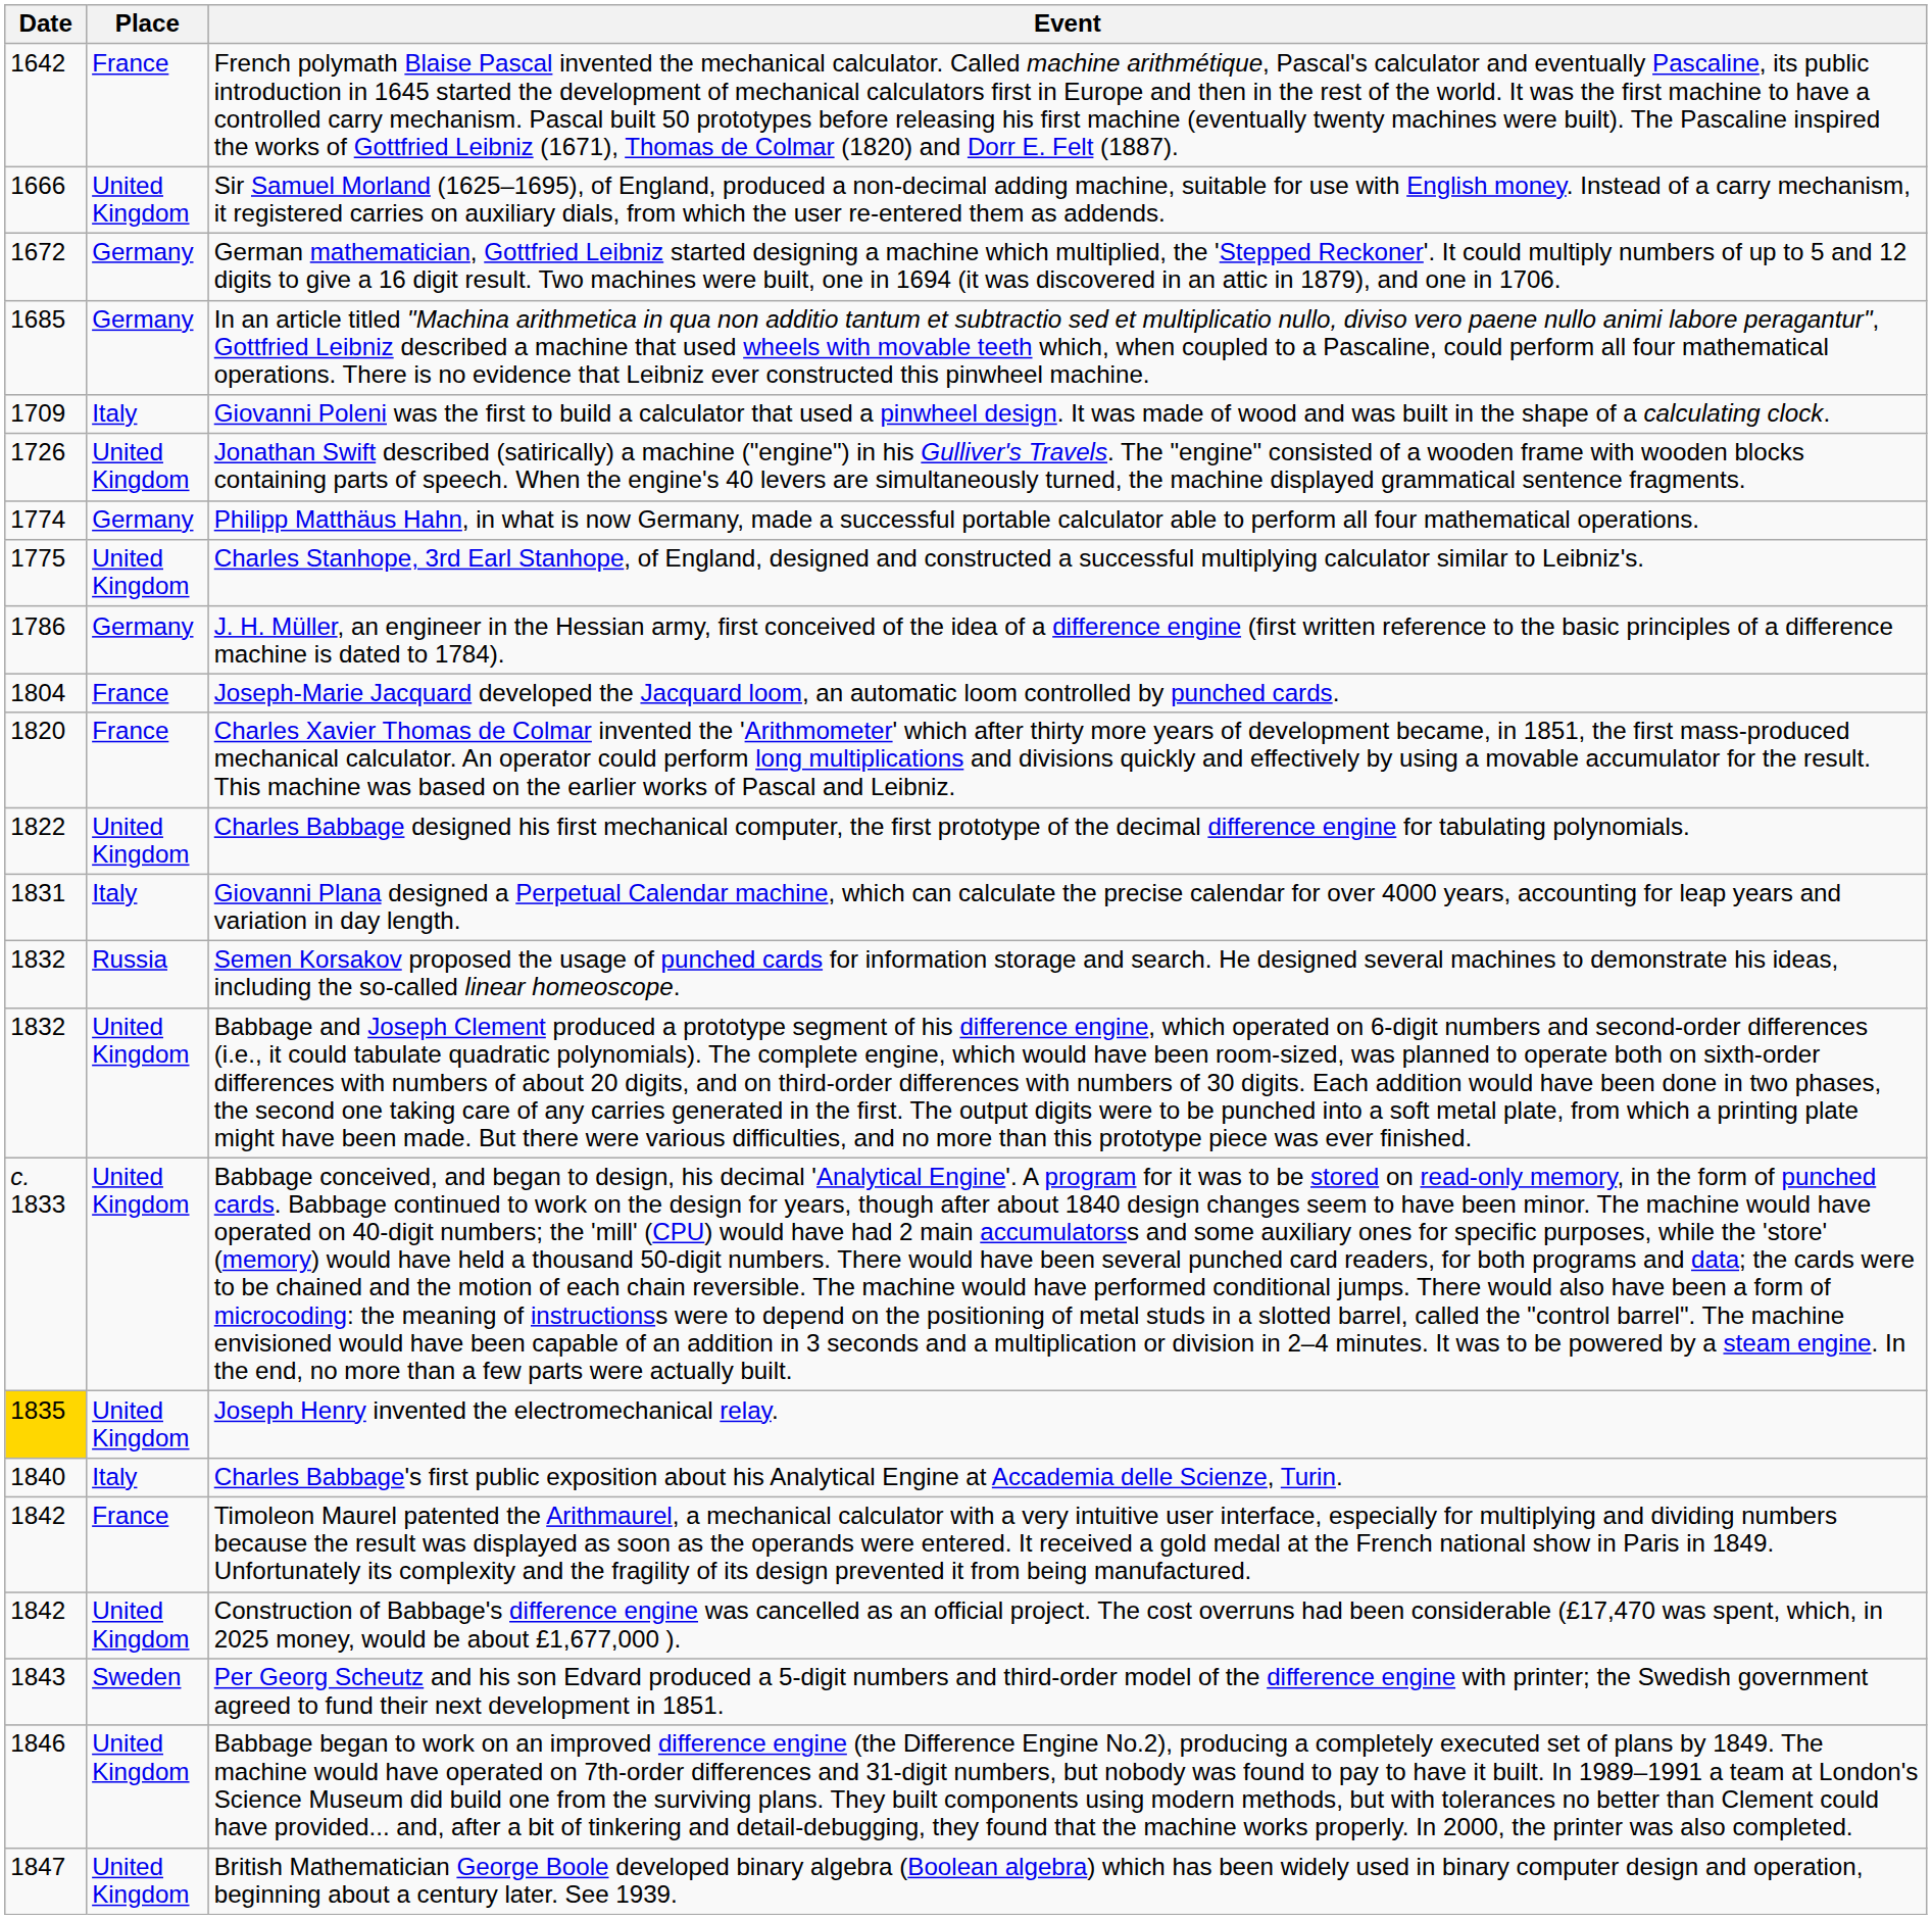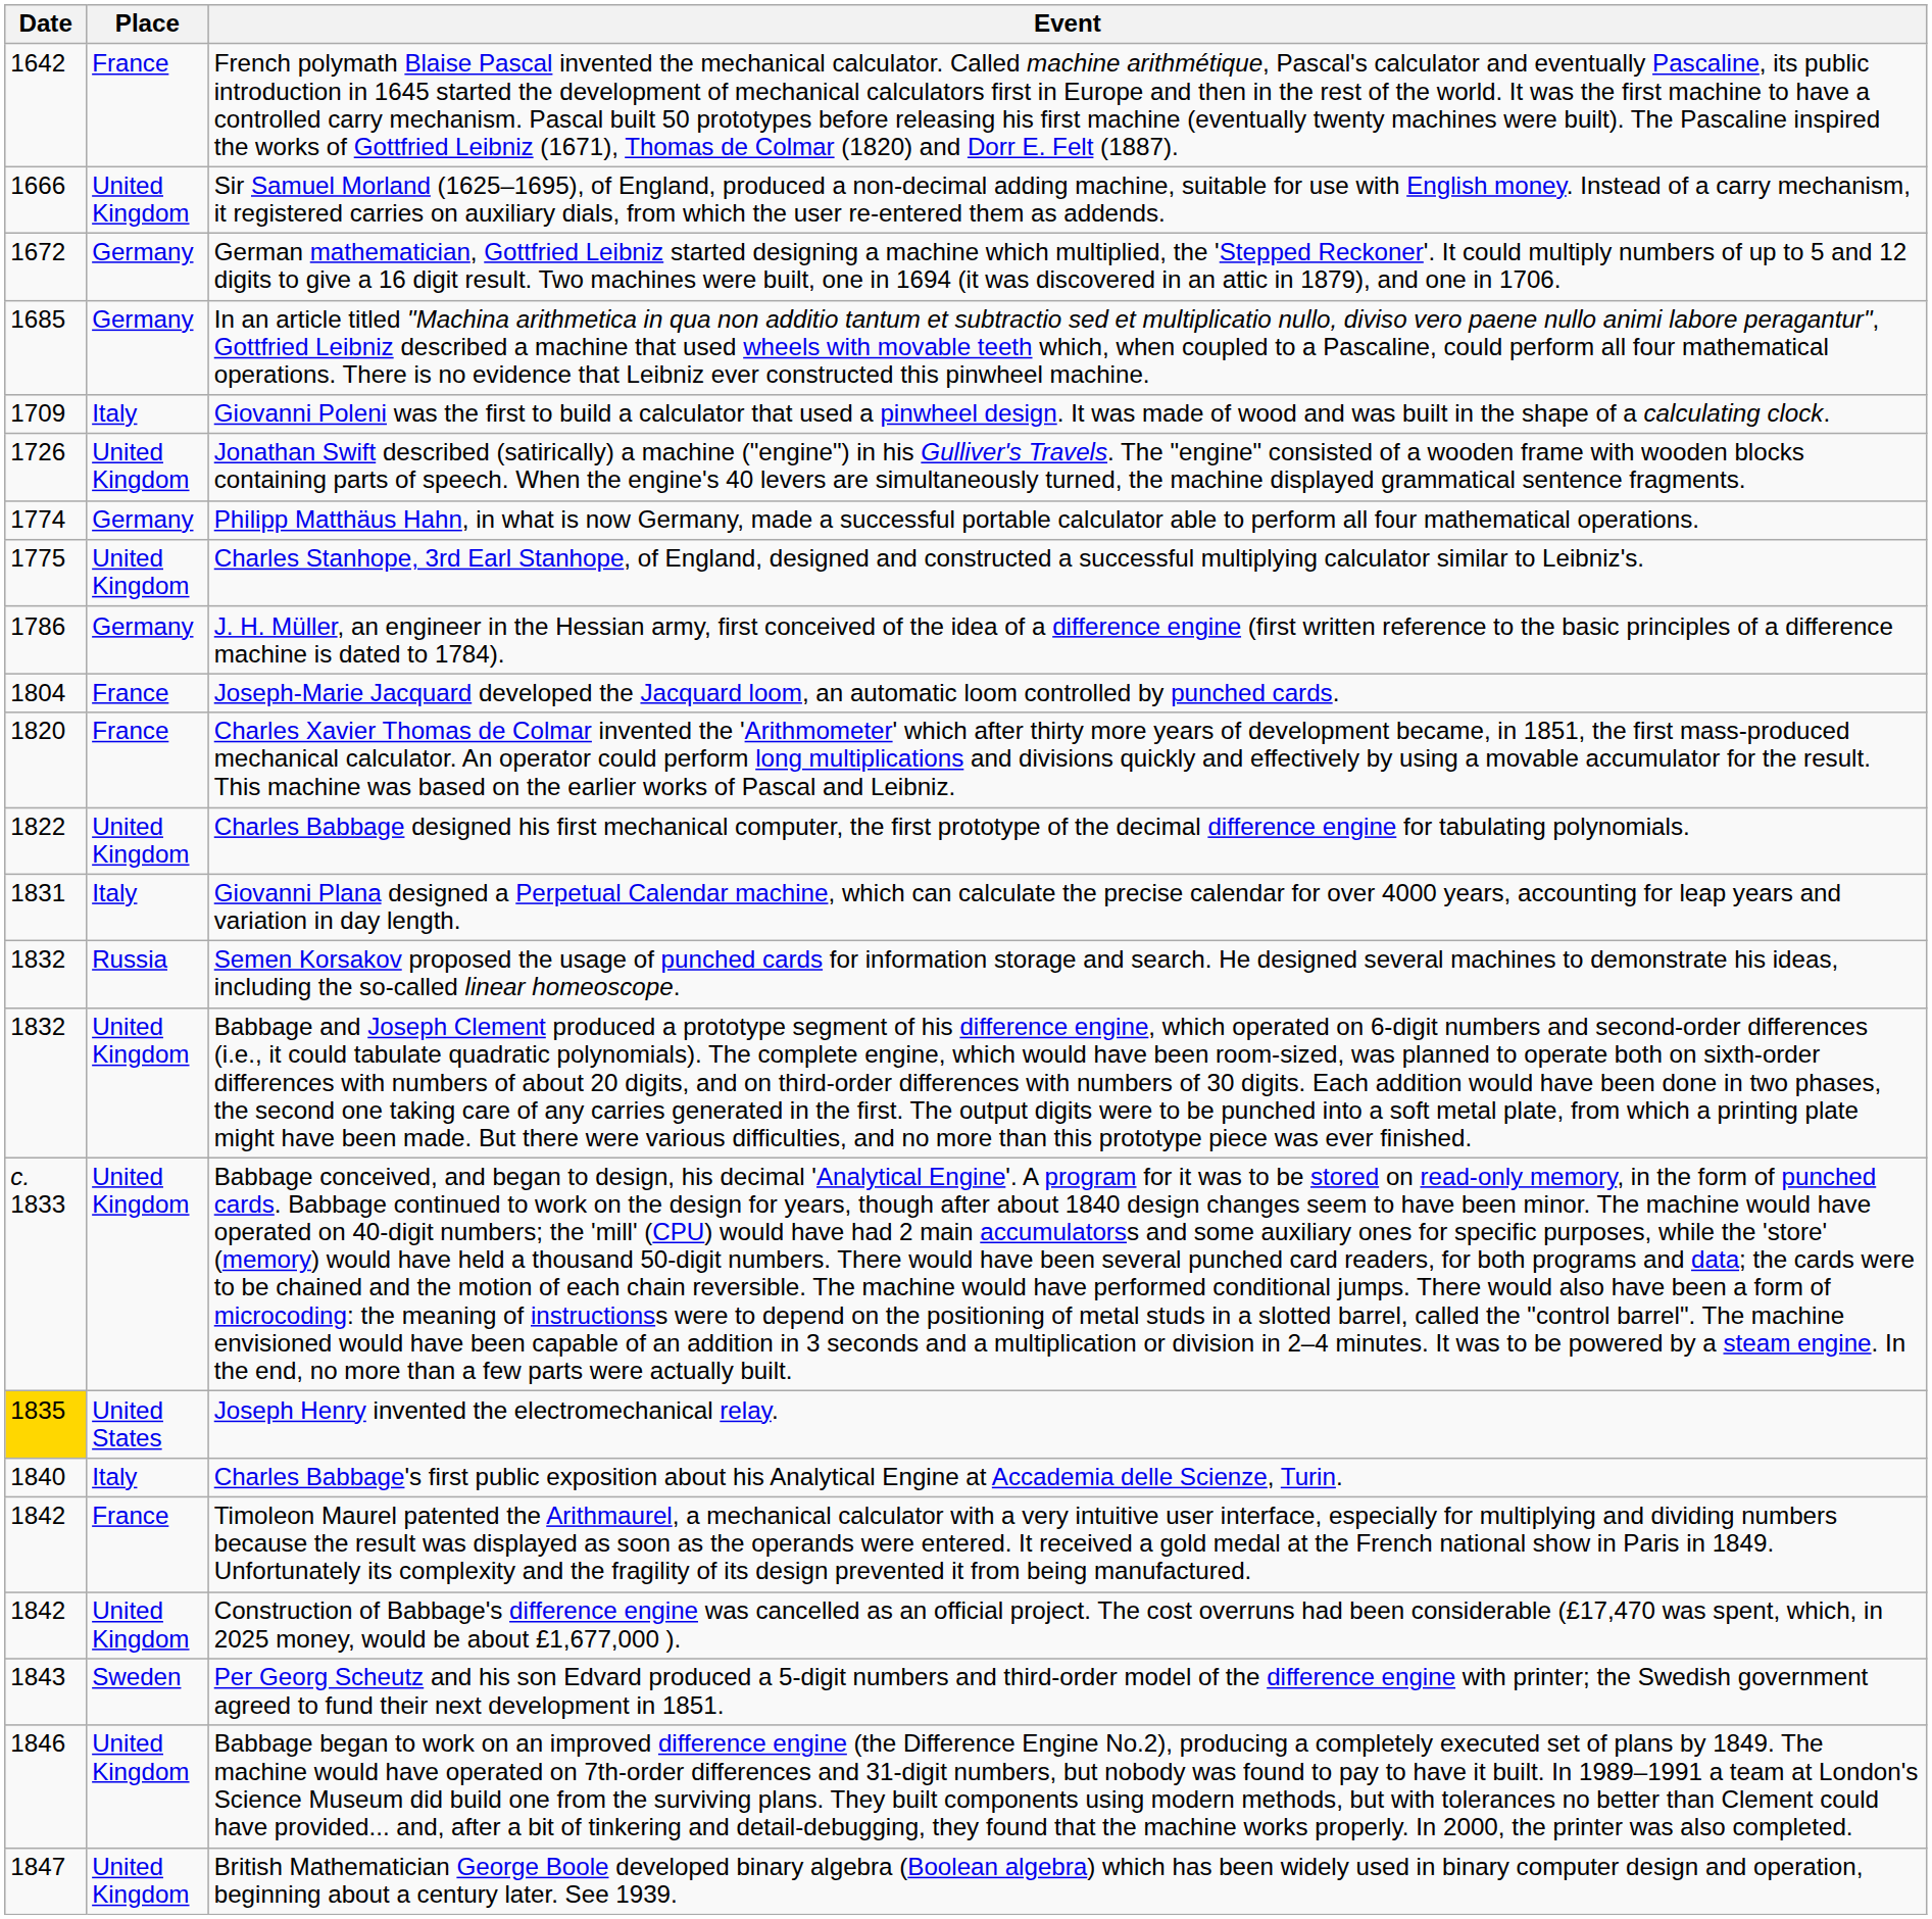 <table class="wikitable sortable">
 <tr>
 <th>Date</th>
 <th class="unsortable">Place</th>
 <th class="unsortable">Event</th>
 </tr>
 <tr valign="top">
 <td>1642  </td>
 <td><a href='#'>France</a></td>
 <td>French polymath <a href='#'>Blaise Pascal</a> invented the mechanical calculator. Called <em>machine arithmétique</em>, Pascal's calculator and eventually <a href='#'>Pascaline</a>, its public introduction in 1645 started the development of mechanical calculators first in Europe and then in the rest of the world. It was the first machine to have a controlled carry mechanism. Pascal built 50 prototypes before releasing his first machine (eventually twenty machines were built). The Pascaline inspired the works of <a href='#'>Gottfried Leibniz</a> (1671), <a href='#'>Thomas de Colmar</a> (1820) and <a href='#'>Dorr E. Felt</a> (1887).</td>
 </tr>
 <tr valign="top">
 <td>1666</td>
 <td><a href='#'>United Kingdom</a></td>
 <td>Sir <a href='#'>Samuel Morland</a> (1625–1695), of England, produced a non-decimal adding machine, suitable for use with <a href='#'>English money</a>. Instead of a carry mechanism, it registered carries on auxiliary dials, from which the user re-entered them as addends.</td>
 </tr>
 <tr valign="top">
 <td>1672</td>
 <td><a href='#'>Germany</a></td>
 <td>German <a href='#'>mathematician</a>, <a href='#'>Gottfried Leibniz</a> started designing a machine which multiplied, the '<a href='#'>Stepped Reckoner</a>'. It could multiply numbers of up to 5 and 12 digits to give a 16 digit result. Two machines were built, one in 1694 (it was discovered in an attic in 1879), and one in 1706.</td>
 </tr>
 <tr valign="top">
 <td>1685</td>
 <td><a href='#'>Germany</a></td>
 <td>In an article titled <em>"Machina arithmetica in qua non additio tantum et subtractio sed et multiplicatio nullo, diviso vero paene nullo animi labore peragantur"</em>, <a href='#'>Gottfried Leibniz</a> described a machine that used <a href='#'>wheels with movable teeth</a> which, when coupled to a Pascaline, could perform all four mathematical operations. There is no evidence that Leibniz ever constructed this pinwheel machine.</td>
 </tr>
 <tr valign="top">
 <td>1709</td>
 <td><a href='#'>Italy</a></td>
 <td><a href='#'>Giovanni Poleni</a> was the first to build a calculator that used a <a href='#'>pinwheel design</a>. It was made of wood and was built in the shape of a <em>calculating clock</em>.</td>
 </tr>
 <tr valign="top">
 <td>1726</td>
 <td><a href='#'>United Kingdom</a></td>
 <td><a href='#'>Jonathan Swift</a> described (satirically) a machine ("engine") in his <em><a href='#'>Gulliver's Travels</a></em>. The "engine" consisted of a wooden frame with wooden blocks containing parts of speech. When the engine's 40 levers are simultaneously turned, the machine displayed grammatical sentence fragments.</td>
 </tr>
 <tr valign="top">
 <td>1774</td>
 <td><a href='#'>Germany</a></td>
 <td><a href='#'>Philipp Matthäus Hahn</a>, in what is now Germany, made a successful portable calculator able to perform all four mathematical operations.</td>
 </tr>
 <tr valign="top">
 <td>1775</td>
 <td><a href='#'>United Kingdom</a></td>
 <td><a href='#'>Charles Stanhope, 3rd Earl Stanhope</a>, of England, designed and constructed a successful multiplying calculator similar to Leibniz's.</td>
 </tr>
 <tr valign="top">
 <td>1786</td>
 <td><a href='#'>Germany</a></td>
 <td><a href='#'>J. H. Müller</a>, an engineer in the Hessian army, first conceived of the idea of a <a href='#'>difference engine</a> (first written reference to the basic principles of a difference machine is dated to 1784).</td>
 </tr>
 <tr valign="top">
 <td>1804</td>
 <td><a href='#'>France</a></td>
 <td><a href='#'>Joseph-Marie Jacquard</a> developed the <a href='#'>Jacquard loom</a>, an automatic loom controlled by <a href='#'>punched cards</a>.</td>
 </tr>
 <tr valign="top">
 <td>1820</td>
 <td><a href='#'>France</a></td>
 <td><a href='#'>Charles Xavier Thomas de Colmar</a> invented the '<a href='#'>Arithmometer</a>' which after thirty more years of development became, in 1851, the first mass-produced mechanical calculator. An operator could perform <a href='#'>long multiplications</a> and divisions quickly and effectively by using a movable accumulator for the result. This machine was based on the earlier works of Pascal and Leibniz.</td>
 </tr>
 <tr valign="top">
 <td>1822</td>
 <td><a href='#'>United Kingdom</a></td>
 <td><a href='#'>Charles Babbage</a> designed his first mechanical computer, the first prototype of the decimal <a href='#'>difference engine</a> for tabulating polynomials.</td>
 </tr>
 <tr valign="top">
 <td>1831</td>
 <td><a href='#'>Italy</a></td>
 <td><a href='#'>Giovanni Plana</a> designed a <a href='#'>Perpetual Calendar machine</a>, which can calculate the precise calendar for over 4000 years, accounting for leap years and variation in day length.</td>
 </tr>
 <tr valign="top">
 <td>1832</td>
 <td><a href='#'>Russia</a></td>
 <td><a href='#'>Semen Korsakov</a> proposed the usage of <a href='#'>punched cards</a> for information storage and search. He designed several machines to demonstrate his ideas, including the so-called <em>linear homeoscope</em>.</td>
 </tr>
 <tr valign="top">
 <td>1832</td>
 <td><a href='#'>United Kingdom</a></td>
 <td>Babbage and <a href='#'>Joseph Clement</a> produced a prototype segment of his <a href='#'>difference engine</a>, which operated on 6-digit numbers and second-order differences (i.e., it could tabulate quadratic polynomials). The complete engine, which would have been room-sized, was planned to operate both on sixth-order differences with numbers of about 20 digits, and on third-order differences with numbers of 30 digits. Each addition would have been done in two phases, the second one taking care of any carries generated in the first. The output digits were to be punched into a soft metal plate, from which a printing plate might have been made. But there were various difficulties, and no more than this prototype piece was ever finished.</td>
 </tr>
 <tr valign="top">
 <td><em>c.</em> 1833</td>
 <td><a href='#'>United Kingdom</a></td>
 <td>Babbage conceived, and began to design, his decimal '<a href='#'>Analytical Engine</a>'. A <a href='#'>program</a> for it was to be <a href='#'>stored</a> on <a href='#'>read-only memory</a>, in the form of <a href='#'>punched cards</a>. Babbage continued to work on the design for years, though after about 1840 design changes seem to have been minor. The machine would have operated on 40-digit numbers; the 'mill' (<a href='#'>CPU</a>) would have had 2 main <a href='#'>accumulators</a>s and some auxiliary ones for specific purposes, while the 'store' (<a href='#'>memory</a>) would have held a thousand 50-digit numbers. There would have been several punched card readers, for both programs and <a href='#'>data</a>; the cards were to be chained and the motion of each chain reversible. The machine would have performed conditional jumps. There would also have been a form of <a href='#'>microcoding</a>: the meaning of <a href='#'>instructions</a>s were to depend on the positioning of metal studs in a slotted barrel, called the "control barrel". The machine envisioned would have been capable of an addition in 3 seconds and a multiplication or division in 2–4 minutes. It was to be powered by a <a href='#'>steam engine</a>. In the end, no more than a few parts were actually built.</td>
 </tr>
 <tr valign="top">
 <td style="background: gold;">1835</td>
-<td><a href='#'>United Kingdom</a></td>
+<td><a href='#'>United States</a></td>
 <td><a href='#'>Joseph Henry</a> invented the electromechanical <a href='#'>relay</a>.</td>
 </tr>
 <tr valign="top">
 <td>1840</td>
 <td><a href='#'>Italy</a></td>
 <td><a href='#'>Charles Babbage</a>'s first public exposition about his Analytical Engine at <a href='#'>Accademia delle Scienze</a>, <a href='#'>Turin</a>.</td>
 </tr>
 <tr valign="top">
 <td>1842</td>
 <td><a href='#'>France</a></td>
 <td>Timoleon Maurel patented the <a href='#'>Arithmaurel</a>, a mechanical calculator with a very intuitive user interface, especially for multiplying and dividing numbers because the result was displayed as soon as the operands were entered. It received a gold medal at the French national show in Paris in 1849. Unfortunately its complexity and the fragility of its design prevented it from being manufactured.</td>
 </tr>
 <tr valign="top">
 <td>1842</td>
 <td><a href='#'>United Kingdom</a></td>
 <td>Construction of Babbage's <a href='#'>difference engine</a> was cancelled as an official project. The cost overruns had been considerable (£17,470 was spent, which, in 2025 money, would be about £1,677,000 ).</td>
 </tr>
 <tr valign="top">
 <td>1843</td>
 <td><a href='#'>Sweden</a></td>
 <td><a href='#'>Per Georg Scheutz</a> and his son Edvard produced a 5-digit numbers and third-order model of the <a href='#'>difference engine</a> with printer; the Swedish government agreed to fund their next development in 1851.</td>
 </tr>
 <tr valign="top">
 <td>1846</td>
 <td><a href='#'>United Kingdom</a></td>
 <td>Babbage began to work on an improved <a href='#'>difference engine</a> (the Difference Engine No.2), producing a completely executed set of plans by 1849. The machine would have operated on 7th-order differences and 31-digit numbers, but nobody was found to pay to have it built. In 1989–1991 a team at London's Science Museum did build one from the surviving plans. They built components using modern methods, but with tolerances no better than Clement could have provided... and, after a bit of tinkering and detail-debugging, they found that the machine works properly. In 2000, the printer was also completed.</td>
 </tr>
 <tr valign="top">
 <td>1847</td>
 <td><a href='#'>United Kingdom</a></td>
 <td>British Mathematician <a href='#'>George Boole</a> developed binary algebra (<a href='#'>Boolean algebra</a>) which has been widely used in binary computer design and operation, beginning about a century later. See 1939.</td>
 </tr>
 </table>
